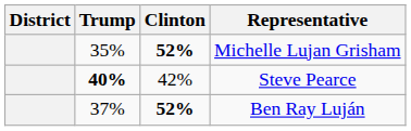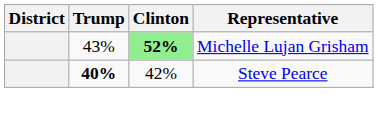 <table class=wikitable>
 <tr>
 <th>District</th>
 <th>Trump</th>
 <th>Clinton</th>
 <th>Representative</th>
 </tr>
 <tr align=center>
 <th></th>
-<td>35%</td>
-<td><strong>52%</strong></td>
+<td>43%</td>
+<td style="background: lightgreen;"><strong>52%</strong></td>
 <td><a href='#'>Michelle Lujan Grisham</a></td>
 </tr>
 <tr align=center>
 <th></th>
 <td><strong>40%</strong></td>
 <td>42%</td>
 <td><a href='#'>Steve Pearce</a></td>
 </tr>
-<tr align=center>
-<th></th>
-<td>37%</td>
-<td><strong>52%</strong></td>
-<td><a href='#'>Ben Ray Luján</a></td>
-</tr>
 </table>
